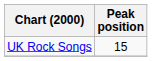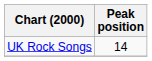 <table class="wikitable sortable">
 <tr>
 <th>Chart (2000)</th>
 <th>Peak<br>position</th>
 </tr>
 <tr>
 <td><a href='#'>UK Rock Songs</a></td>
-<td style="text-align:center;">15</td>
+<td style="text-align:center;">14</td>
 </tr>
 <tr>
 </tr>
 </table>
